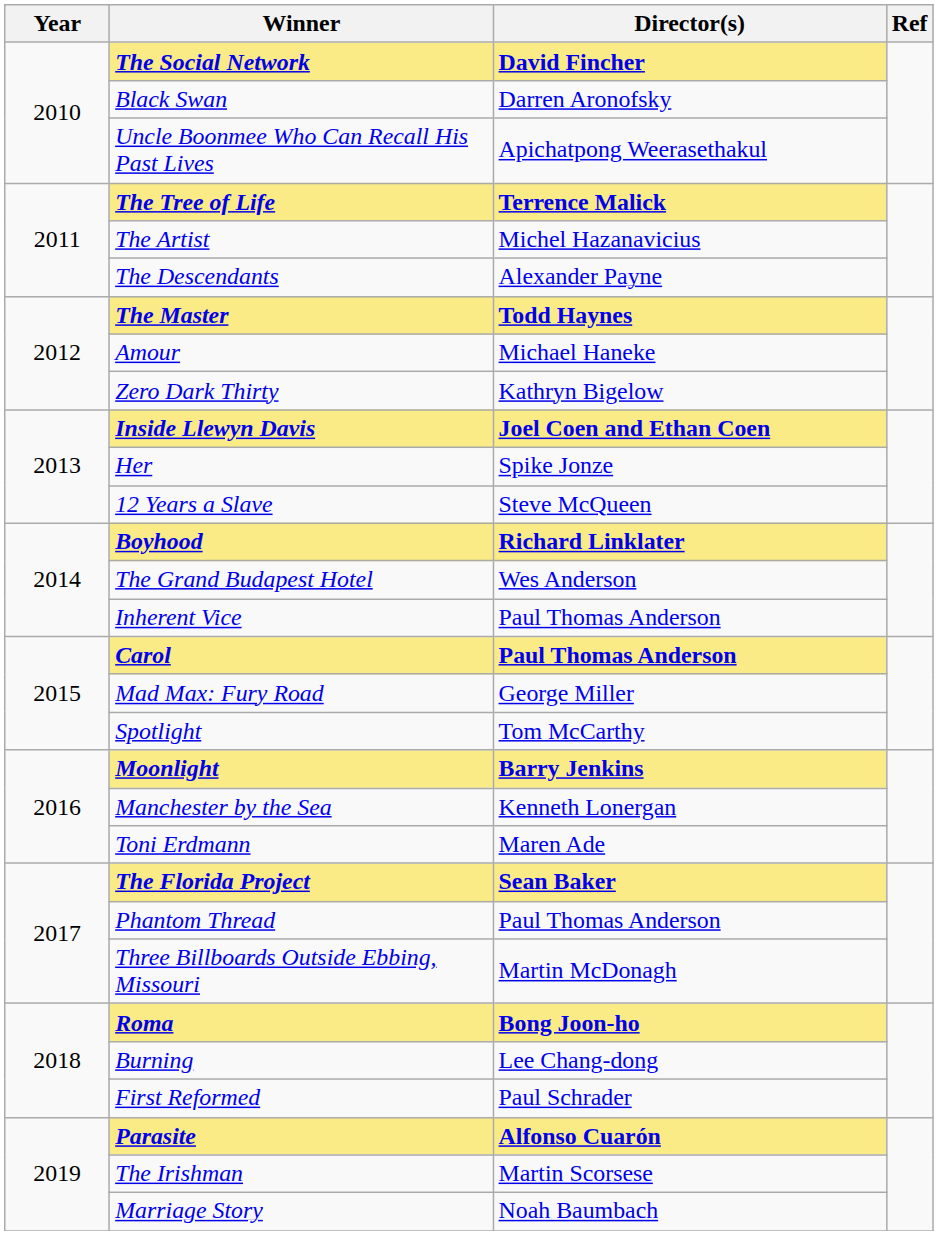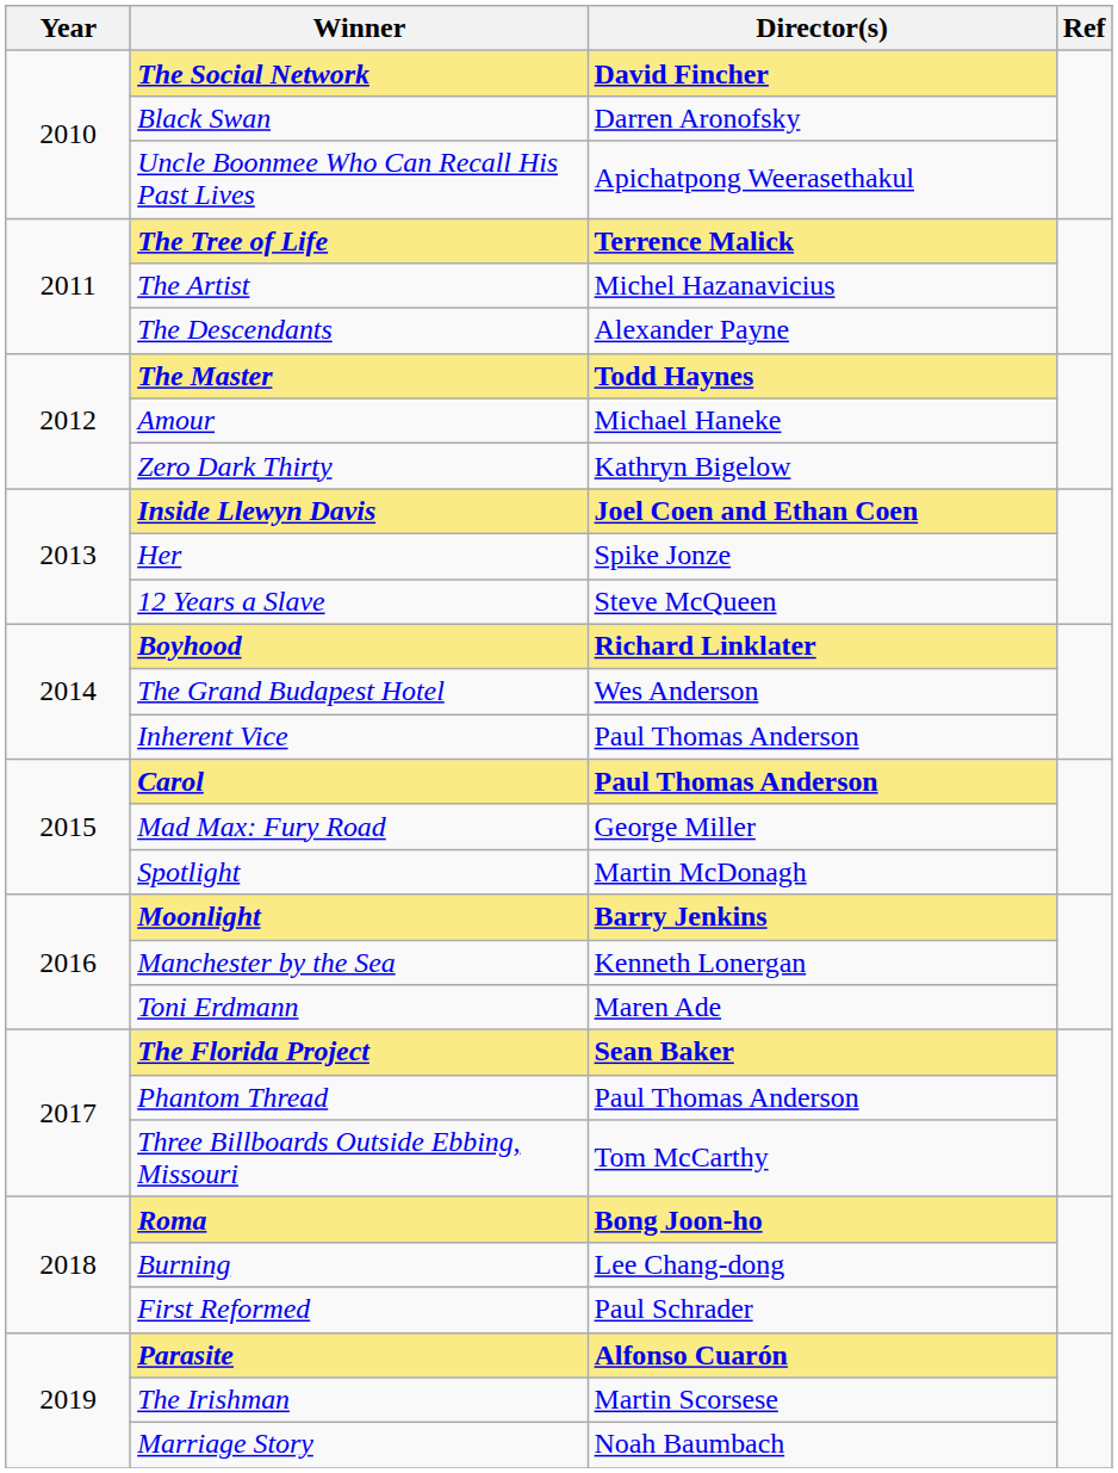 <table class="wikitable" width="100%" cellpadding="5">
 <tr>
 <th width="100"><strong>Year</strong></th>
 <th width="450"><strong>Winner</strong></th>
 <th width="450"><strong>Director(s)</strong></th>
 <th width="15"><strong>Ref</strong></th>
 </tr>
 <tr>
 <td rowspan="3" style="text-align:center;">2010</td>
 <td style="background:#FAEB86;"><strong><em><a href='#'>The Social Network</a></em></strong></td>
 <td style="background:#FAEB86;"><strong><a href='#'>David Fincher</a></strong></td>
 <td rowspan=3></td>
 </tr>
 <tr>
 <td><em><a href='#'>Black Swan</a></em></td>
 <td><a href='#'>Darren Aronofsky</a></td>
 </tr>
 <tr>
 <td><em><a href='#'>Uncle Boonmee Who Can Recall His Past Lives</a></em></td>
 <td><a href='#'>Apichatpong Weerasethakul</a></td>
 </tr>
 <tr>
 <td rowspan="3" style="text-align:center;">2011</td>
 <td style="background:#FAEB86;"><strong><em><a href='#'>The Tree of Life</a></em></strong></td>
 <td style="background:#FAEB86;"><strong><a href='#'>Terrence Malick</a></strong></td>
 <td rowspan=3></td>
 </tr>
 <tr>
 <td><em><a href='#'>The Artist</a></em></td>
 <td><a href='#'>Michel Hazanavicius</a></td>
 </tr>
 <tr>
 <td><em><a href='#'>The Descendants</a></em></td>
 <td><a href='#'>Alexander Payne</a></td>
 </tr>
 <tr>
 <td rowspan="3" style="text-align:center;">2012</td>
 <td style="background:#FAEB86;"><strong><em><a href='#'>The Master</a></em></strong></td>
 <td style="background:#FAEB86;"><strong><a href='#'>Todd Haynes</a></strong></td>
 <td rowspan=3></td>
 </tr>
 <tr>
 <td><em><a href='#'>Amour</a></em></td>
 <td><a href='#'>Michael Haneke</a></td>
 </tr>
 <tr>
 <td><em><a href='#'>Zero Dark Thirty</a></em></td>
 <td><a href='#'>Kathryn Bigelow</a></td>
 </tr>
 <tr>
 <td rowspan="3" style="text-align:center;">2013</td>
 <td style="background:#FAEB86;"><strong><em><a href='#'>Inside Llewyn Davis</a></em></strong></td>
 <td style="background:#FAEB86;"><strong><a href='#'>Joel Coen and Ethan Coen</a></strong></td>
 <td rowspan=3></td>
 </tr>
 <tr>
 <td><em><a href='#'>Her</a></em></td>
 <td><a href='#'>Spike Jonze</a></td>
 </tr>
 <tr>
 <td><em><a href='#'>12 Years a Slave</a></em></td>
 <td><a href='#'>Steve McQueen</a></td>
 </tr>
 <tr>
 <td rowspan="3" style="text-align:center;">2014</td>
 <td style="background:#FAEB86;"><strong><em><a href='#'>Boyhood</a></em></strong></td>
 <td style="background:#FAEB86;"><strong><a href='#'>Richard Linklater</a></strong></td>
 <td rowspan=3></td>
 </tr>
 <tr>
 <td><em><a href='#'>The Grand Budapest Hotel</a></em></td>
 <td><a href='#'>Wes Anderson</a></td>
 </tr>
 <tr>
 <td><em><a href='#'>Inherent Vice</a></em></td>
 <td><a href='#'>Paul Thomas Anderson</a></td>
 </tr>
 <tr>
 <td rowspan="3" style="text-align:center;">2015</td>
 <td style="background:#FAEB86;"><strong><em><a href='#'>Carol</a></em></strong></td>
 <td style="background:#FAEB86;"><strong><a href='#'>Paul Thomas Anderson</a></strong></td>
 <td rowspan=3></td>
 </tr>
 <tr>
 <td><em><a href='#'>Mad Max: Fury Road</a></em></td>
 <td><a href='#'>George Miller</a></td>
 </tr>
 <tr>
 <td><em><a href='#'>Spotlight</a></em></td>
-<td><a href='#'>Tom McCarthy</a></td>
+<td><a href='#'>Martin McDonagh</a></td>
 </tr>
 <tr>
 <td rowspan="3" style="text-align:center;">2016</td>
 <td style="background:#FAEB86;"><strong><em><a href='#'>Moonlight</a></em></strong></td>
 <td style="background:#FAEB86;"><strong><a href='#'>Barry Jenkins</a></strong></td>
 <td rowspan=3></td>
 </tr>
 <tr>
 <td><em><a href='#'>Manchester by the Sea</a></em></td>
 <td><a href='#'>Kenneth Lonergan</a></td>
 </tr>
 <tr>
 <td><em><a href='#'>Toni Erdmann</a></em></td>
 <td><a href='#'>Maren Ade</a></td>
 </tr>
 <tr>
 <td rowspan="3" style="text-align:center;">2017</td>
 <td style="background:#FAEB86;"><strong><em><a href='#'>The Florida Project</a></em></strong></td>
 <td style="background:#FAEB86;"><strong><a href='#'>Sean Baker</a></strong></td>
 <td rowspan=3></td>
 </tr>
 <tr>
 <td><em><a href='#'>Phantom Thread</a></em></td>
 <td><a href='#'>Paul Thomas Anderson</a></td>
 </tr>
 <tr>
 <td><em><a href='#'>Three Billboards Outside Ebbing, Missouri</a></em></td>
-<td><a href='#'>Martin McDonagh</a></td>
+<td><a href='#'>Tom McCarthy</a></td>
 </tr>
 <tr>
 <td rowspan="3" style="text-align:center;">2018</td>
 <td style="background:#FAEB86;"><strong><em><a href='#'>Roma</a></em></strong></td>
 <td style="background:#FAEB86;"><strong><a href='#'>Bong Joon-ho</a></strong></td>
 <td rowspan=3></td>
 </tr>
 <tr>
 <td><em><a href='#'>Burning</a></em></td>
 <td><a href='#'>Lee Chang-dong</a></td>
 </tr>
 <tr>
 <td><em><a href='#'>First Reformed</a></em></td>
 <td><a href='#'>Paul Schrader</a></td>
 </tr>
 <tr>
 <td rowspan="3" style="text-align:center;">2019</td>
 <td style="background:#FAEB86;"><strong><em><a href='#'>Parasite</a></em></strong></td>
 <td style="background:#FAEB86;"><strong><a href='#'>Alfonso Cuarón</a></strong></td>
 <td rowspan=3></td>
 </tr>
 <tr>
 <td><em><a href='#'>The Irishman</a></em></td>
 <td><a href='#'>Martin Scorsese</a></td>
 </tr>
 <tr>
 <td><em><a href='#'>Marriage Story</a></em></td>
 <td><a href='#'>Noah Baumbach</a></td>
 </tr>
 </table>
